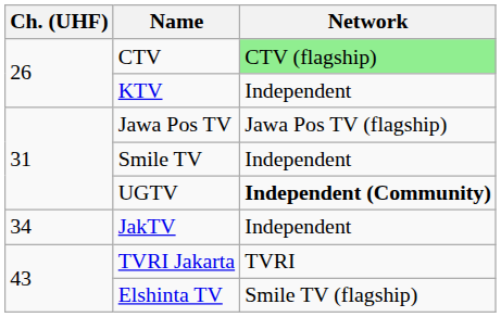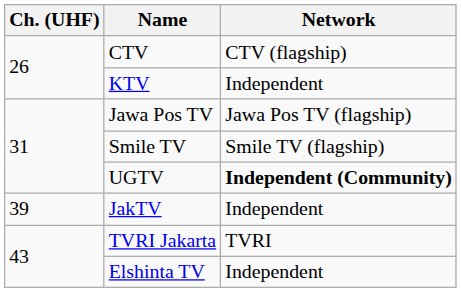 <table class="wikitable">
 <tr>
 <th>Ch. (UHF)</th>
 <th>Name</th>
 <th>Network</th>
 </tr>
 <tr>
 <td rowspan="2">26</td>
 <td>CTV</td>
-<td style="background: lightgreen;">CTV (flagship)</td>
+<td>CTV (flagship)</td>
 </tr>
 <tr>
 <td><a href='#'>KTV</a></td>
 <td>Independent</td>
 </tr>
 <tr>
 <td rowspan="3">31</td>
 <td>Jawa Pos TV</td>
 <td>Jawa Pos TV (flagship)</td>
 </tr>
 <tr>
 <td>Smile TV</td>
-<td>Independent</td>
+<td>Smile TV (flagship)</td>
 </tr>
 <tr>
 <td>UGTV</td>
 <td><strong>Independent (Community)</strong></td>
 </tr>
 <tr>
-<td>34</td>
+<td>39</td>
 <td><a href='#'>JakTV</a></td>
 <td>Independent</td>
 </tr>
 <tr>
 <td rowspan="2">43</td>
 <td><a href='#'>TVRI Jakarta</a></td>
 <td>TVRI</td>
 </tr>
 <tr>
 <td><a href='#'>Elshinta TV</a></td>
-<td>Smile TV (flagship)</td>
+<td>Independent</td>
 </tr>
 </table>
